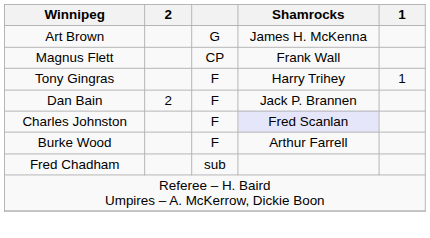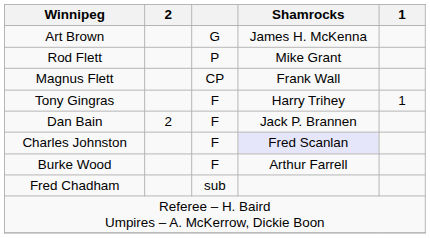 <table class="wikitable" style="text-align:center;">
 <tr>
 <th style="width:10em">Winnipeg</th>
 <th style="width:3em">2</th>
 <th style="width:3em"></th>
 <th style="width:10em">Shamrocks</th>
 <th style="width:3em">1</th>
 </tr>
 <tr>
 <td>Art Brown</td>
 <td></td>
 <td>G</td>
 <td>James H. McKenna</td>
+<td></td>
+</tr>
+<tr>
+<td>Rod Flett</td>
+<td></td>
+<td>P</td>
+<td>Mike Grant</td>
 <td></td>
 </tr>
 <tr>
 <td>Magnus Flett</td>
 <td></td>
 <td>CP</td>
 <td>Frank Wall</td>
 <td></td>
 </tr>
 <tr>
 <td>Tony Gingras</td>
 <td></td>
 <td>F</td>
 <td>Harry Trihey</td>
 <td>1</td>
 </tr>
 <tr>
 <td>Dan Bain</td>
 <td>2</td>
 <td>F</td>
 <td>Jack P. Brannen</td>
 <td></td>
 </tr>
 <tr>
 <td>Charles Johnston</td>
 <td></td>
 <td>F</td>
 <td style="background: lavender;">Fred Scanlan</td>
 <td></td>
 </tr>
 <tr>
 <td>Burke Wood</td>
 <td></td>
 <td>F</td>
 <td>Arthur Farrell</td>
 <td></td>
 </tr>
 <tr>
 <td>Fred Chadham</td>
 <td></td>
 <td>sub</td>
 <td></td>
 <td></td>
 </tr>
 <tr>
 <td colspan=5 align=center>Referee – H. Baird<br>Umpires – A. McKerrow, Dickie Boon</td>
 </tr>
 <tr>
 </tr>
 </table>
